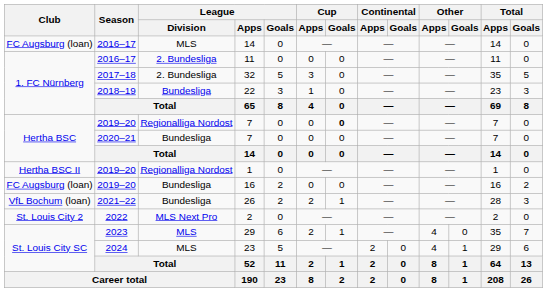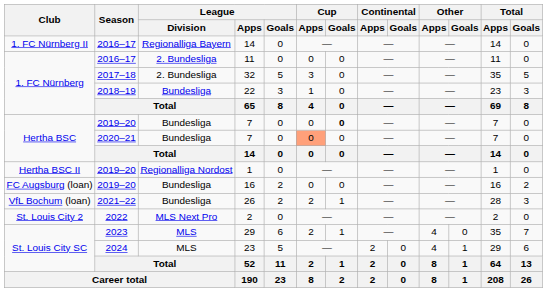 <table class="wikitable nowrap" style="text-align:center">
 <tr>
 <th rowspan="2">Club</th>
 <th rowspan="2">Season</th>
 <th colspan="3">League</th>
 <th colspan="2">Cup</th>
 <th colspan="2">Continental</th>
 <th colspan="2">Other</th>
 <th colspan="2">Total</th>
 </tr>
 <tr>
 <th>Division</th>
 <th>Apps</th>
 <th>Goals</th>
 <th>Apps</th>
 <th>Goals</th>
 <th>Apps</th>
 <th>Goals</th>
 <th>Apps</th>
 <th>Goals</th>
 <th>Apps</th>
 <th>Goals</th>
 </tr>
 <tr>
-<td><a href='#'>FC Augsburg</a> (loan)</td>
+<td><a href='#'>1. FC Nürnberg II</a></td>
 <td><a href='#'>2016–17</a></td>
-<td>MLS</td>
+<td><a href='#'>Regionalliga Bayern</a></td>
 <td>14</td>
 <td>0</td>
 <td colspan="2">—</td>
 <td colspan="2">—</td>
 <td colspan="2">—</td>
 <td>14</td>
 <td>0</td>
 </tr>
 <tr>
 <td rowspan="4"><a href='#'>1. FC Nürnberg</a></td>
 <td><a href='#'>2016–17</a></td>
 <td><a href='#'>2. Bundesliga</a></td>
 <td>11</td>
 <td>0</td>
 <td>0</td>
 <td>0</td>
 <td colspan="2">—</td>
 <td colspan="2">—</td>
 <td>11</td>
 <td>0</td>
 </tr>
 <tr>
 <td><a href='#'>2017–18</a></td>
 <td>2. Bundesliga</td>
 <td>32</td>
 <td>5</td>
 <td>3</td>
 <td>0</td>
 <td colspan="2">—</td>
 <td colspan="2">—</td>
 <td>35</td>
 <td>5</td>
 </tr>
 <tr>
 <td><a href='#'>2018–19</a></td>
 <td><a href='#'>Bundesliga</a></td>
 <td>22</td>
 <td>3</td>
 <td>1</td>
 <td>0</td>
 <td colspan="2">—</td>
 <td colspan="2">—</td>
 <td>23</td>
 <td>3</td>
 </tr>
 <tr>
 <th colspan="2">Total</th>
 <th>65</th>
 <th>8</th>
 <th>4</th>
 <th>0</th>
 <th colspan="2">—</th>
 <th colspan="2">—</th>
 <th>69</th>
 <th>8</th>
 </tr>
 <tr>
 <td rowspan="3"><a href='#'>Hertha BSC</a></td>
 <td><a href='#'>2019–20</a></td>
-<td><a href='#'>Regionalliga Nordost</a></td>
+<td>Bundesliga</td>
 <td>7</td>
 <td>0</td>
 <td>0</td>
 <td><strong>0</strong></td>
 <td colspan="2">—</td>
 <td colspan="2">—</td>
 <td>7</td>
 <td>0</td>
 </tr>
 <tr>
 <td><a href='#'>2020–21</a></td>
 <td>Bundesliga</td>
 <td>7</td>
 <td>0</td>
-<td>0</td>
+<td style="background: lightsalmon;">0</td>
 <td>0</td>
 <td colspan="2">—</td>
 <td colspan="2">—</td>
 <td>7</td>
 <td>0</td>
 </tr>
 <tr>
 <th colspan="2">Total</th>
 <th>14</th>
 <th>0</th>
 <th>0</th>
 <th>0</th>
 <th colspan="2">—</th>
 <th colspan="2">—</th>
 <th>14</th>
 <th>0</th>
 </tr>
 <tr>
 <td><a href='#'>Hertha BSC II</a></td>
 <td><a href='#'>2019–20</a></td>
 <td><a href='#'>Regionalliga Nordost</a></td>
 <td>1</td>
 <td>0</td>
 <td colspan="2">—</td>
 <td colspan="2">—</td>
 <td colspan="2">—</td>
 <td>1</td>
 <td>0</td>
 </tr>
 <tr>
 <td><a href='#'>FC Augsburg</a> (loan)</td>
 <td><a href='#'>2019–20</a></td>
 <td>Bundesliga</td>
 <td>16</td>
 <td>2</td>
 <td>0</td>
 <td>0</td>
 <td colspan="2">—</td>
 <td colspan="2">—</td>
 <td>16</td>
 <td>2</td>
 </tr>
 <tr>
 <td><a href='#'>VfL Bochum</a> (loan)</td>
 <td><a href='#'>2021–22</a></td>
 <td>Bundesliga</td>
 <td>26</td>
 <td>2</td>
 <td>2</td>
 <td>1</td>
 <td colspan="2">—</td>
 <td colspan="2">—</td>
 <td>28</td>
 <td>3</td>
 </tr>
 <tr>
 <td><a href='#'>St. Louis City 2</a></td>
 <td><a href='#'>2022</a></td>
 <td><a href='#'>MLS Next Pro</a></td>
 <td>2</td>
 <td>0</td>
 <td colspan="2">—</td>
 <td colspan="2">—</td>
 <td colspan="2">—</td>
 <td>2</td>
 <td>0</td>
 </tr>
 <tr>
 <td rowspan="3"><a href='#'>St. Louis City SC</a></td>
 <td><a href='#'>2023</a></td>
 <td><a href='#'>MLS</a></td>
 <td>29</td>
 <td>6</td>
 <td>2</td>
 <td>1</td>
 <td colspan="2">—</td>
 <td>4</td>
 <td>0</td>
 <td>35</td>
 <td>7</td>
 </tr>
 <tr>
 <td><a href='#'>2024</a></td>
 <td>MLS</td>
 <td>23</td>
 <td>5</td>
 <td colspan="2">—</td>
 <td>2</td>
 <td>0</td>
 <td>4</td>
 <td>1</td>
 <td>29</td>
 <td>6</td>
 </tr>
 <tr>
 <th colspan="2">Total</th>
 <th>52</th>
 <th>11</th>
 <th>2</th>
 <th>1</th>
 <th>2</th>
 <th>0</th>
 <th>8</th>
 <th>1</th>
 <th>64</th>
 <th>13</th>
 </tr>
 <tr>
 <th colspan="3">Career total</th>
 <th>190</th>
 <th>23</th>
 <th>8</th>
 <th>2</th>
 <th>2</th>
 <th>0</th>
 <th>8</th>
 <th>1</th>
 <th>208</th>
 <th>26</th>
 </tr>
 </table>
